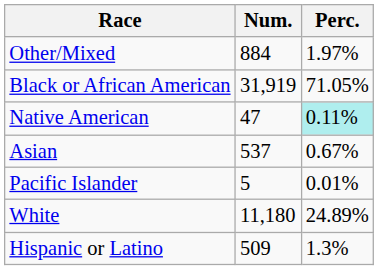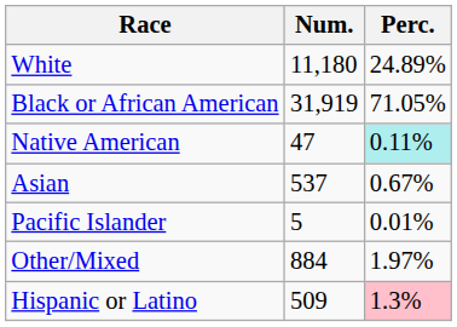 <table class="wikitable">
 <tr>
 <th>Race</th>
 <th>Num.</th>
 <th>Perc.</th>
 </tr>
 <tr>
-<td><a href='#'>Other/Mixed</a></td>
-<td>884</td>
-<td>1.97%</td>
+<td><a href='#'>White</a></td>
+<td>11,180</td>
+<td>24.89%</td>
 </tr>
 <tr>
 <td><a href='#'>Black or African American</a></td>
 <td>31,919</td>
 <td>71.05%</td>
 </tr>
 <tr>
 <td><a href='#'>Native American</a></td>
 <td>47</td>
 <td style="background: paleturquoise;">0.11%</td>
 </tr>
 <tr>
 <td><a href='#'>Asian</a></td>
 <td>537</td>
 <td>0.67%</td>
 </tr>
 <tr>
 <td><a href='#'>Pacific Islander</a></td>
 <td>5</td>
 <td>0.01%</td>
 </tr>
 <tr>
-<td><a href='#'>White</a></td>
-<td>11,180</td>
-<td>24.89%</td>
+<td><a href='#'>Other/Mixed</a></td>
+<td>884</td>
+<td>1.97%</td>
 </tr>
 <tr>
 <td><a href='#'>Hispanic</a> or <a href='#'>Latino</a></td>
 <td>509</td>
-<td>1.3%</td>
+<td style="background: pink;">1.3%</td>
 </tr>
 </table>
